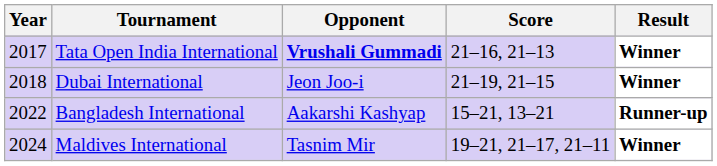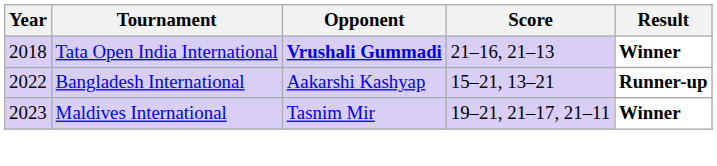 <table class="sortable wikitable" style="font-size: 90%;">
 <tr>
 <th>Year</th>
 <th>Tournament</th>
 <th>Opponent</th>
 <th>Score</th>
 <th>Result</th>
 </tr>
 <tr style="background:#D8CEF6">
-<td align="center">2017</td>
+<td align="center">2018</td>
 <td align="left"><a href='#'>Tata Open India International</a></td>
 <td align="left"><strong> <a href='#'>Vrushali Gummadi</a></strong></td>
 <td align="left">21–16, 21–13</td>
-<td style="text-align:left; background:white"> <strong>Winner</strong></td>
-</tr>
-<tr style="background:#D8CEF6">
-<td align="center">2018</td>
-<td align="left"><a href='#'>Dubai International</a></td>
-<td align="left"> <a href='#'>Jeon Joo-i</a></td>
-<td align="left">21–19, 21–15</td>
 <td style="text-align:left; background:white"> <strong>Winner</strong></td>
 </tr>
 <tr style="background:#D8CEF6">
 <td align="center">2022</td>
 <td align="left"><a href='#'>Bangladesh International</a></td>
 <td align="left"> <a href='#'>Aakarshi Kashyap</a></td>
 <td align="left">15–21, 13–21</td>
 <td style="text-align:left; background:white"> <strong>Runner-up</strong></td>
 </tr>
 <tr style="background:#D8CEF6">
-<td align="center">2024</td>
+<td align="center">2023</td>
 <td align="left"><a href='#'>Maldives International</a></td>
 <td align="left"> <a href='#'>Tasnim Mir</a></td>
 <td align="left">19–21, 21–17, 21–11</td>
 <td style="text-align:left; background:white"> <strong>Winner</strong></td>
 </tr>
 </table>
